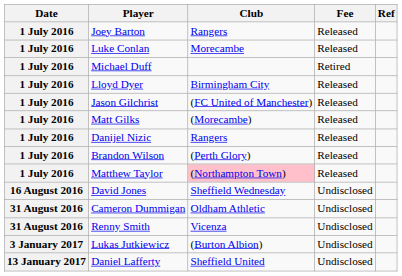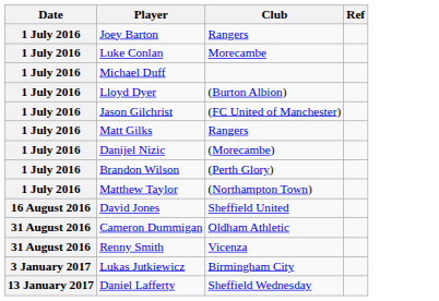 <table class="wikitable plainrowheaders">
 <tr>
 <th scope=col>Date</th>
 <th scope=col>Player</th>
 <th scope=col>Club</th>
-<th scope=col>Fee</th>
 <th scope=col class=unsortable>Ref</th>
 </tr>
 <tr>
 <th scope=row>1 July 2016</th>
 <td><a href='#'>Joey Barton</a></td>
 <td><a href='#'>Rangers</a></td>
-<td>Released</td>
 <td style="text-align:center;"></td>
 </tr>
 <tr>
 <th scope=row>1 July 2016</th>
 <td><a href='#'>Luke Conlan</a></td>
 <td><a href='#'>Morecambe</a></td>
-<td>Released</td>
 <td style="text-align:center;"></td>
 </tr>
 <tr>
 <th scope=row>1 July 2016</th>
 <td><a href='#'>Michael Duff</a></td>
 <td></td>
-<td>Retired</td>
 <td style="text-align:center;"></td>
 </tr>
 <tr>
 <th scope=row>1 July 2016</th>
 <td><a href='#'>Lloyd Dyer</a></td>
-<td><a href='#'>Birmingham City</a></td>
-<td>Released</td>
+<td>(<a href='#'>Burton Albion</a>)</td>
 <td style="text-align:center;"></td>
 </tr>
 <tr>
 <th scope=row>1 July 2016</th>
 <td><a href='#'>Jason Gilchrist</a></td>
 <td>(<a href='#'>FC United of Manchester</a>)</td>
-<td>Released</td>
 <td style="text-align:center;"></td>
 </tr>
 <tr>
 <th scope=row>1 July 2016</th>
 <td><a href='#'>Matt Gilks</a></td>
-<td>(<a href='#'>Morecambe</a>)</td>
-<td>Released</td>
+<td><a href='#'>Rangers</a></td>
 <td style="text-align:center;"></td>
 </tr>
 <tr>
 <th scope=row>1 July 2016</th>
 <td><a href='#'>Danijel Nizic</a></td>
-<td><a href='#'>Rangers</a></td>
-<td>Released</td>
+<td>(<a href='#'>Morecambe</a>)</td>
 <td style="text-align:center;"></td>
 </tr>
 <tr>
 <th scope=row>1 July 2016</th>
 <td><a href='#'>Brandon Wilson</a></td>
 <td>(<a href='#'>Perth Glory</a>)</td>
-<td>Released</td>
 <td style="text-align:center;"></td>
 </tr>
 <tr>
 <th scope=row>1 July 2016</th>
 <td><a href='#'>Matthew Taylor</a></td>
-<td style="background: pink;">(<a href='#'>Northampton Town</a>)</td>
-<td>Released</td>
+<td>(<a href='#'>Northampton Town</a>)</td>
 <td style="text-align:center;"></td>
 </tr>
 <tr>
 <th scope=row>16 August 2016</th>
 <td><a href='#'>David Jones</a></td>
-<td><a href='#'>Sheffield Wednesday</a></td>
-<td>Undisclosed</td>
+<td><a href='#'>Sheffield United</a></td>
 <td style="text-align:center;"></td>
 </tr>
 <tr>
 <th scope=row>31 August 2016</th>
 <td><a href='#'>Cameron Dummigan</a></td>
 <td><a href='#'>Oldham Athletic</a></td>
-<td>Undisclosed</td>
 <td style="text-align:center;"></td>
 </tr>
 <tr>
 <th scope=row>31 August 2016</th>
 <td><a href='#'>Renny Smith</a></td>
 <td><a href='#'>Vicenza</a></td>
-<td>Undisclosed</td>
 <td style="text-align:center;"></td>
 </tr>
 <tr>
 <th scope=row>3 January 2017</th>
 <td><a href='#'>Lukas Jutkiewicz</a></td>
-<td>(<a href='#'>Burton Albion</a>)</td>
-<td>Undisclosed</td>
+<td><a href='#'>Birmingham City</a></td>
 <td style="text-align:center;"></td>
 </tr>
 <tr>
 <th scope=row>13 January 2017</th>
 <td><a href='#'>Daniel Lafferty</a></td>
-<td><a href='#'>Sheffield United</a></td>
-<td>Undisclosed</td>
+<td><a href='#'>Sheffield Wednesday</a></td>
 <td style="text-align:center;"></td>
 </tr>
 </table>
